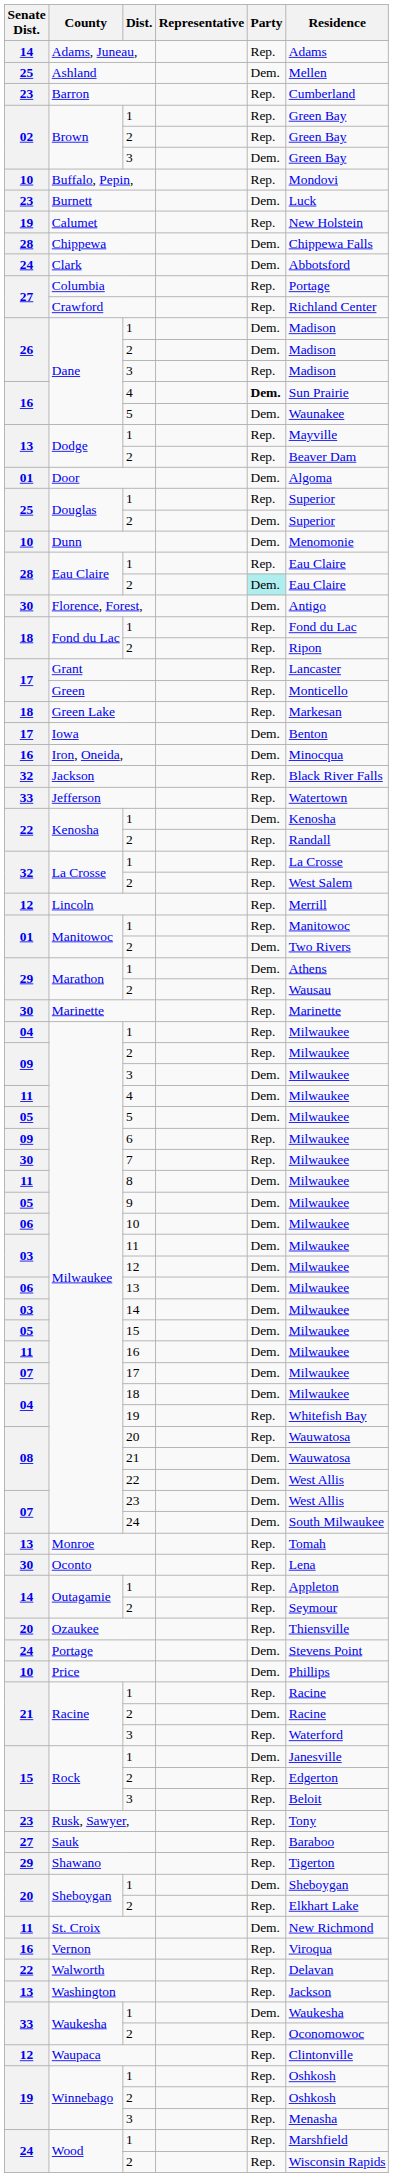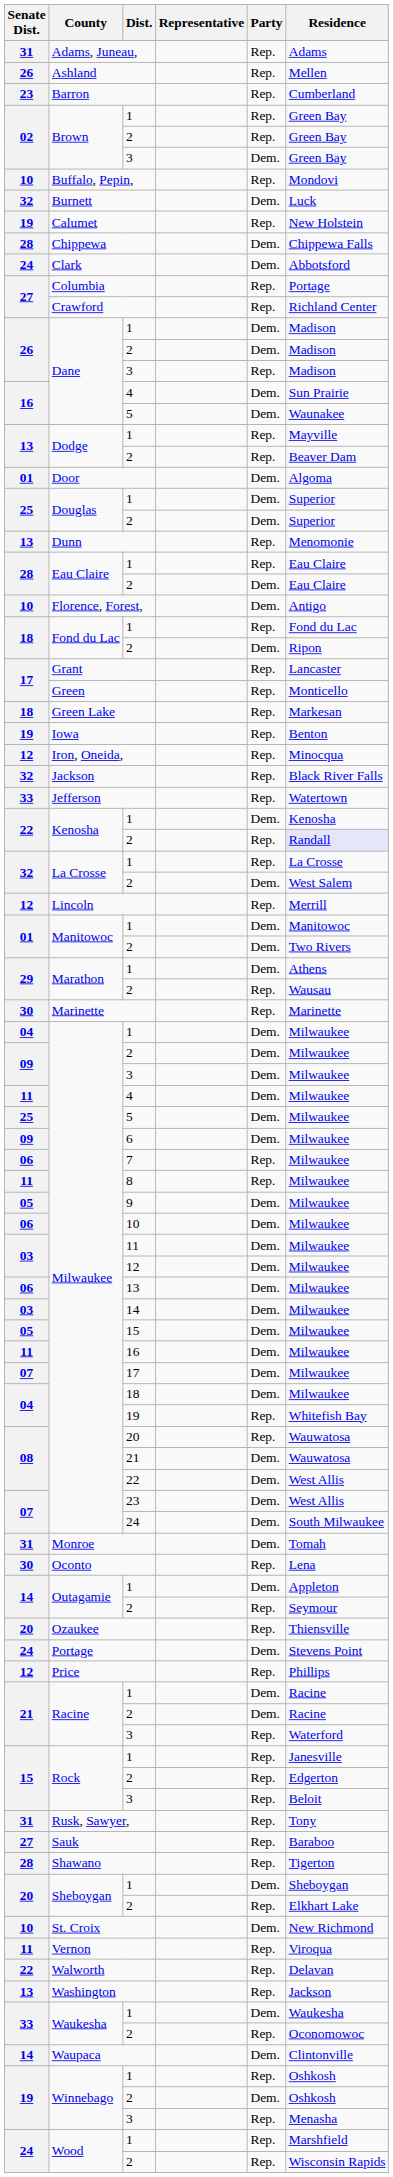 <table class="wikitable sortable">
 <tr>
 <th>Senate<br>Dist.</th>
 <th>County</th>
 <th>Dist.</th>
 <th>Representative</th>
 <th>Party</th>
 <th>Residence</th>
 </tr>
 <tr>
-<th><a href='#'>14</a></th>
+<th><a href='#'>31</a></th>
 <td text-align="left" colspan="2"><a href='#'>Adams</a>, <a href='#'>Juneau</a>, </td>
 <td></td>
 <td>Rep.</td>
 <td><a href='#'>Adams</a></td>
 </tr>
 <tr>
-<th><a href='#'>25</a></th>
+<th><a href='#'>26</a></th>
 <td text-align="left" colspan="2"><a href='#'>Ashland</a> </td>
 <td></td>
-<td>Dem.</td>
+<td>Rep.</td>
 <td><a href='#'>Mellen</a></td>
 </tr>
 <tr>
 <th><a href='#'>23</a></th>
 <td text-align="left" colspan="2"><a href='#'>Barron</a></td>
 <td></td>
 <td>Rep.</td>
 <td><a href='#'>Cumberland</a></td>
 </tr>
 <tr>
 <th rowspan="3"><a href='#'>02</a></th>
 <td text-align="left" rowspan="3"><a href='#'>Brown</a></td>
 <td>1</td>
 <td></td>
 <td>Rep.</td>
 <td><a href='#'>Green Bay</a></td>
 </tr>
 <tr>
 <td>2</td>
 <td></td>
 <td>Rep.</td>
 <td><a href='#'>Green Bay</a></td>
 </tr>
 <tr>
 <td>3</td>
 <td></td>
 <td>Dem.</td>
 <td><a href='#'>Green Bay</a></td>
 </tr>
 <tr>
 <th><a href='#'>10</a></th>
 <td text-align="left" colspan="2"><a href='#'>Buffalo</a>, <a href='#'>Pepin</a>, </td>
 <td></td>
 <td>Rep.</td>
 <td><a href='#'>Mondovi</a></td>
 </tr>
 <tr>
-<th><a href='#'>23</a></th>
+<th><a href='#'>32</a></th>
 <td text-align="left" colspan="2"><a href='#'>Burnett</a> </td>
 <td></td>
 <td>Dem.</td>
 <td><a href='#'>Luck</a></td>
 </tr>
 <tr>
 <th><a href='#'>19</a></th>
 <td text-align="left" colspan="2"><a href='#'>Calumet</a></td>
 <td></td>
 <td>Rep.</td>
 <td><a href='#'>New Holstein</a></td>
 </tr>
 <tr>
 <th><a href='#'>28</a></th>
 <td text-align="left" colspan="2"><a href='#'>Chippewa</a></td>
 <td></td>
 <td>Dem.</td>
 <td><a href='#'>Chippewa Falls</a></td>
 </tr>
 <tr>
 <th><a href='#'>24</a></th>
 <td text-align="left" colspan="2"><a href='#'>Clark</a></td>
 <td></td>
 <td>Dem.</td>
 <td><a href='#'>Abbotsford</a></td>
 </tr>
 <tr>
 <th rowspan="2"><a href='#'>27</a></th>
 <td text-align="left" colspan="2"><a href='#'>Columbia</a></td>
 <td></td>
 <td>Rep.</td>
 <td><a href='#'>Portage</a></td>
 </tr>
 <tr>
 <td text-align="left" colspan="2"><a href='#'>Crawford</a> </td>
 <td></td>
 <td>Rep.</td>
 <td><a href='#'>Richland Center</a></td>
 </tr>
 <tr>
 <th rowspan="3"><a href='#'>26</a></th>
 <td text-align="left" rowspan="5"><a href='#'>Dane</a></td>
 <td>1</td>
 <td></td>
 <td>Dem.</td>
 <td><a href='#'>Madison</a></td>
 </tr>
 <tr>
 <td>2</td>
 <td></td>
 <td>Dem.</td>
 <td><a href='#'>Madison</a></td>
 </tr>
 <tr>
 <td>3</td>
 <td></td>
 <td>Rep.</td>
 <td><a href='#'>Madison</a></td>
 </tr>
 <tr>
 <th rowspan="2"><a href='#'>16</a></th>
 <td>4</td>
 <td></td>
-<td><strong>Dem.</strong></td>
+<td>Dem.</td>
 <td><a href='#'>Sun Prairie</a></td>
 </tr>
 <tr>
 <td>5</td>
 <td></td>
 <td>Dem.</td>
 <td><a href='#'>Waunakee</a></td>
 </tr>
 <tr>
 <th rowspan="2"><a href='#'>13</a></th>
 <td text-align="left" rowspan="2"><a href='#'>Dodge</a></td>
 <td>1</td>
 <td></td>
 <td>Rep.</td>
 <td><a href='#'>Mayville</a></td>
 </tr>
 <tr>
 <td>2</td>
 <td></td>
 <td>Rep.</td>
 <td><a href='#'>Beaver Dam</a></td>
 </tr>
 <tr>
 <th><a href='#'>01</a></th>
 <td text-align="left" colspan="2"><a href='#'>Door</a> </td>
 <td></td>
 <td>Dem.</td>
 <td><a href='#'>Algoma</a></td>
 </tr>
 <tr>
 <th rowspan="2"><a href='#'>25</a></th>
 <td text-align="left" rowspan="2"><a href='#'>Douglas</a></td>
 <td>1</td>
 <td></td>
-<td>Rep.</td>
+<td>Dem.</td>
 <td><a href='#'>Superior</a></td>
 </tr>
 <tr>
 <td>2</td>
 <td></td>
 <td>Dem.</td>
 <td><a href='#'>Superior</a></td>
 </tr>
 <tr>
-<th><a href='#'>10</a></th>
+<th><a href='#'>13</a></th>
 <td text-align="left" colspan="2"><a href='#'>Dunn</a></td>
 <td></td>
-<td>Dem.</td>
+<td>Rep.</td>
 <td><a href='#'>Menomonie</a></td>
 </tr>
 <tr>
 <th rowspan="2"><a href='#'>28</a></th>
 <td text-align="left" rowspan="2"><a href='#'>Eau Claire</a></td>
 <td>1</td>
 <td></td>
 <td>Rep.</td>
 <td><a href='#'>Eau Claire</a></td>
 </tr>
 <tr>
 <td>2</td>
 <td></td>
-<td style="background: paleturquoise;">Dem.</td>
+<td>Dem.</td>
 <td><a href='#'>Eau Claire</a></td>
 </tr>
 <tr>
-<th><a href='#'>30</a></th>
+<th><a href='#'>10</a></th>
 <td text-align="left" colspan="2"><a href='#'>Florence</a>, <a href='#'>Forest</a>, </td>
 <td></td>
 <td>Dem.</td>
 <td><a href='#'>Antigo</a></td>
 </tr>
 <tr>
 <th rowspan="2"><a href='#'>18</a></th>
 <td text-align="left" rowspan="2"><a href='#'>Fond du Lac</a></td>
 <td>1</td>
 <td></td>
 <td>Rep.</td>
 <td><a href='#'>Fond du Lac</a></td>
 </tr>
 <tr>
 <td>2</td>
 <td></td>
-<td>Rep.</td>
+<td>Dem.</td>
 <td><a href='#'>Ripon</a></td>
 </tr>
 <tr>
 <th rowspan="2"><a href='#'>17</a></th>
 <td text-align="left" colspan="2"><a href='#'>Grant</a></td>
 <td></td>
 <td>Rep.</td>
 <td><a href='#'>Lancaster</a></td>
 </tr>
 <tr>
 <td text-align="left" colspan="2"><a href='#'>Green</a></td>
 <td></td>
 <td>Rep.</td>
 <td><a href='#'>Monticello</a></td>
 </tr>
 <tr>
 <th><a href='#'>18</a></th>
 <td text-align="left" colspan="2"><a href='#'>Green Lake</a> </td>
 <td></td>
 <td>Rep.</td>
 <td><a href='#'>Markesan</a></td>
 </tr>
 <tr>
-<th><a href='#'>17</a></th>
+<th><a href='#'>19</a></th>
 <td text-align="left" colspan="2"><a href='#'>Iowa</a> </td>
 <td></td>
-<td>Dem.</td>
+<td>Rep.</td>
 <td><a href='#'>Benton</a></td>
 </tr>
 <tr>
-<th><a href='#'>16</a></th>
+<th><a href='#'>12</a></th>
 <td text-align="left" colspan="2"><a href='#'>Iron</a>, <a href='#'>Oneida</a>, </td>
 <td></td>
-<td>Dem.</td>
+<td>Rep.</td>
 <td><a href='#'>Minocqua</a></td>
 </tr>
 <tr>
 <th><a href='#'>32</a></th>
 <td text-align="left" colspan="2"><a href='#'>Jackson</a> </td>
 <td></td>
 <td>Rep.</td>
 <td><a href='#'>Black River Falls</a></td>
 </tr>
 <tr>
 <th><a href='#'>33</a></th>
 <td text-align="left" colspan="2"><a href='#'>Jefferson</a></td>
 <td></td>
 <td>Rep.</td>
 <td><a href='#'>Watertown</a></td>
 </tr>
 <tr>
 <th rowspan="2"><a href='#'>22</a></th>
 <td text-align="left" rowspan="2"><a href='#'>Kenosha</a></td>
 <td>1</td>
 <td></td>
 <td>Dem.</td>
 <td><a href='#'>Kenosha</a></td>
 </tr>
 <tr>
 <td>2</td>
 <td></td>
 <td>Rep.</td>
-<td><a href='#'>Randall</a></td>
+<td style="background: lavender;"><a href='#'>Randall</a></td>
 </tr>
 <tr>
 <th rowspan="2"><a href='#'>32</a></th>
 <td text-align="left" rowspan="2"><a href='#'>La Crosse</a></td>
 <td>1</td>
 <td></td>
 <td>Rep.</td>
 <td><a href='#'>La Crosse</a></td>
 </tr>
 <tr>
 <td>2</td>
 <td></td>
-<td>Rep.</td>
+<td>Dem.</td>
 <td><a href='#'>West Salem</a></td>
 </tr>
 <tr>
 <th><a href='#'>12</a></th>
 <td text-align="left" colspan="2"><a href='#'>Lincoln</a></td>
 <td></td>
 <td>Rep.</td>
 <td><a href='#'>Merrill</a></td>
 </tr>
 <tr>
 <th rowspan="2"><a href='#'>01</a></th>
 <td rowspan="2" text-align="left"><a href='#'>Manitowoc</a></td>
 <td>1</td>
 <td></td>
-<td>Rep.</td>
+<td>Dem.</td>
 <td><a href='#'>Manitowoc</a></td>
 </tr>
 <tr>
 <td>2</td>
 <td></td>
 <td>Dem.</td>
 <td><a href='#'>Two Rivers</a></td>
 </tr>
 <tr>
 <th rowspan="2"><a href='#'>29</a></th>
 <td text-align="left" rowspan="2"><a href='#'>Marathon</a></td>
 <td>1</td>
 <td></td>
 <td>Dem.</td>
 <td><a href='#'>Athens</a></td>
 </tr>
 <tr>
 <td>2</td>
 <td></td>
 <td>Rep.</td>
 <td><a href='#'>Wausau</a></td>
 </tr>
 <tr>
 <th><a href='#'>30</a></th>
 <td text-align="left" colspan="2"><a href='#'>Marinette</a></td>
 <td></td>
 <td>Rep.</td>
 <td><a href='#'>Marinette</a></td>
 </tr>
 <tr>
 <th><a href='#'>04</a></th>
 <td text-align="left" rowspan="24"><a href='#'>Milwaukee</a></td>
 <td>1</td>
 <td></td>
-<td>Rep.</td>
+<td>Dem.</td>
 <td><a href='#'>Milwaukee</a></td>
 </tr>
 <tr>
 <th rowspan="2"><a href='#'>09</a></th>
 <td>2</td>
 <td></td>
-<td>Rep.</td>
+<td>Dem.</td>
 <td><a href='#'>Milwaukee</a></td>
 </tr>
 <tr>
 <td>3</td>
 <td></td>
 <td>Dem.</td>
 <td><a href='#'>Milwaukee</a></td>
 </tr>
 <tr>
 <th><a href='#'>11</a></th>
 <td>4</td>
 <td></td>
 <td>Dem.</td>
 <td><a href='#'>Milwaukee</a></td>
 </tr>
 <tr>
-<th><a href='#'>05</a></th>
+<th><a href='#'>25</a></th>
 <td>5</td>
 <td></td>
 <td>Dem.</td>
 <td><a href='#'>Milwaukee</a></td>
 </tr>
 <tr>
 <th><a href='#'>09</a></th>
 <td>6</td>
 <td></td>
-<td>Rep.</td>
+<td>Dem.</td>
 <td><a href='#'>Milwaukee</a></td>
 </tr>
 <tr>
-<th><a href='#'>30</a></th>
+<th><a href='#'>06</a></th>
 <td>7</td>
 <td></td>
 <td>Rep.</td>
 <td><a href='#'>Milwaukee</a></td>
 </tr>
 <tr>
 <th><a href='#'>11</a></th>
 <td>8</td>
 <td></td>
-<td>Dem.</td>
+<td>Rep.</td>
 <td><a href='#'>Milwaukee</a></td>
 </tr>
 <tr>
 <th><a href='#'>05</a></th>
 <td>9</td>
 <td></td>
 <td>Dem.</td>
 <td><a href='#'>Milwaukee</a></td>
 </tr>
 <tr>
 <th><a href='#'>06</a></th>
 <td>10</td>
 <td></td>
 <td>Dem.</td>
 <td><a href='#'>Milwaukee</a></td>
 </tr>
 <tr>
 <th rowspan="2"><a href='#'>03</a></th>
 <td>11</td>
 <td></td>
 <td>Dem.</td>
 <td><a href='#'>Milwaukee</a></td>
 </tr>
 <tr>
 <td>12</td>
 <td></td>
 <td>Dem.</td>
 <td><a href='#'>Milwaukee</a></td>
 </tr>
 <tr>
 <th><a href='#'>06</a></th>
 <td>13</td>
 <td></td>
 <td>Dem.</td>
 <td><a href='#'>Milwaukee</a></td>
 </tr>
 <tr>
 <th><a href='#'>03</a></th>
 <td>14</td>
 <td></td>
 <td>Dem.</td>
 <td><a href='#'>Milwaukee</a></td>
 </tr>
 <tr>
 <th><a href='#'>05</a></th>
 <td>15</td>
 <td></td>
 <td>Dem.</td>
 <td><a href='#'>Milwaukee</a></td>
 </tr>
 <tr>
 <th><a href='#'>11</a></th>
 <td>16</td>
 <td></td>
 <td>Dem.</td>
 <td><a href='#'>Milwaukee</a></td>
 </tr>
 <tr>
 <th><a href='#'>07</a></th>
 <td>17</td>
 <td></td>
 <td>Dem.</td>
 <td><a href='#'>Milwaukee</a></td>
 </tr>
 <tr>
 <th rowspan="2"><a href='#'>04</a></th>
 <td>18</td>
 <td></td>
 <td>Dem.</td>
 <td><a href='#'>Milwaukee</a></td>
 </tr>
 <tr>
 <td>19</td>
 <td></td>
 <td>Rep.</td>
 <td><a href='#'>Whitefish Bay</a></td>
 </tr>
 <tr>
 <th rowspan="3"><a href='#'>08</a></th>
 <td>20</td>
 <td></td>
 <td>Rep.</td>
 <td><a href='#'>Wauwatosa</a></td>
 </tr>
 <tr>
 <td>21</td>
 <td></td>
 <td>Dem.</td>
 <td><a href='#'>Wauwatosa</a></td>
 </tr>
 <tr>
 <td>22</td>
 <td></td>
 <td>Dem.</td>
 <td><a href='#'>West Allis</a></td>
 </tr>
 <tr>
 <th rowspan="2"><a href='#'>07</a></th>
 <td>23</td>
 <td></td>
 <td>Dem.</td>
 <td><a href='#'>West Allis</a></td>
 </tr>
 <tr>
 <td>24</td>
 <td></td>
 <td>Dem.</td>
 <td><a href='#'>South Milwaukee</a></td>
 </tr>
 <tr>
-<th><a href='#'>13</a></th>
+<th><a href='#'>31</a></th>
 <td text-align="left" colspan="2"><a href='#'>Monroe</a></td>
 <td></td>
-<td>Rep.</td>
+<td>Dem.</td>
 <td><a href='#'>Tomah</a></td>
 </tr>
 <tr>
 <th><a href='#'>30</a></th>
 <td text-align="left" colspan="2"><a href='#'>Oconto</a></td>
 <td></td>
 <td>Rep.</td>
 <td><a href='#'>Lena</a></td>
 </tr>
 <tr>
 <th rowspan="2"><a href='#'>14</a></th>
 <td text-align="left" rowspan="2"><a href='#'>Outagamie</a></td>
 <td>1</td>
 <td></td>
-<td>Rep.</td>
+<td>Dem.</td>
 <td><a href='#'>Appleton</a></td>
 </tr>
 <tr>
 <td>2</td>
 <td></td>
 <td>Rep.</td>
 <td><a href='#'>Seymour</a></td>
 </tr>
 <tr>
 <th><a href='#'>20</a></th>
 <td text-align="left" colspan="2"><a href='#'>Ozaukee</a></td>
 <td></td>
 <td>Rep.</td>
 <td><a href='#'>Thiensville</a></td>
 </tr>
 <tr>
 <th><a href='#'>24</a></th>
 <td text-align="left" colspan="2"><a href='#'>Portage</a></td>
 <td></td>
 <td>Dem.</td>
 <td><a href='#'>Stevens Point</a></td>
 </tr>
 <tr>
-<th><a href='#'>10</a></th>
+<th><a href='#'>12</a></th>
 <td text-align="left" colspan="2"><a href='#'>Price</a> </td>
 <td></td>
-<td>Dem.</td>
+<td>Rep.</td>
 <td><a href='#'>Phillips</a></td>
 </tr>
 <tr>
 <th rowspan="3"><a href='#'>21</a></th>
 <td text-align="left" rowspan="3"><a href='#'>Racine</a></td>
 <td>1</td>
 <td></td>
-<td>Rep.</td>
+<td>Dem.</td>
 <td><a href='#'>Racine</a></td>
 </tr>
 <tr>
 <td>2</td>
 <td></td>
 <td>Dem.</td>
 <td><a href='#'>Racine</a></td>
 </tr>
 <tr>
 <td>3</td>
 <td></td>
 <td>Rep.</td>
 <td><a href='#'>Waterford</a></td>
 </tr>
 <tr>
 <th rowspan="3"><a href='#'>15</a></th>
 <td text-align="left" rowspan="3"><a href='#'>Rock</a></td>
 <td>1</td>
 <td></td>
-<td>Dem.</td>
+<td>Rep.</td>
 <td><a href='#'>Janesville</a></td>
 </tr>
 <tr>
 <td>2</td>
 <td> </td>
 <td>Rep.</td>
 <td><a href='#'>Edgerton</a></td>
 </tr>
 <tr>
 <td>3</td>
 <td></td>
 <td>Rep.</td>
 <td><a href='#'>Beloit</a></td>
 </tr>
 <tr>
-<th><a href='#'>23</a></th>
+<th><a href='#'>31</a></th>
 <td text-align="left" colspan="2"><a href='#'>Rusk</a>, <a href='#'>Sawyer</a>, </td>
 <td></td>
 <td>Rep.</td>
 <td><a href='#'>Tony</a></td>
 </tr>
 <tr>
 <th><a href='#'>27</a></th>
 <td text-align="left" colspan="2"><a href='#'>Sauk</a></td>
 <td></td>
 <td>Rep.</td>
 <td><a href='#'>Baraboo</a></td>
 </tr>
 <tr>
-<th><a href='#'>29</a></th>
+<th><a href='#'>28</a></th>
 <td text-align="left" colspan="2"><a href='#'>Shawano</a> </td>
 <td></td>
 <td>Rep.</td>
 <td><a href='#'>Tigerton</a></td>
 </tr>
 <tr>
 <th rowspan="2"><a href='#'>20</a></th>
 <td text-align="left" rowspan="2"><a href='#'>Sheboygan</a></td>
 <td>1</td>
 <td> </td>
 <td>Dem.</td>
 <td><a href='#'>Sheboygan</a></td>
 </tr>
 <tr>
 <td>2</td>
 <td></td>
 <td>Rep.</td>
 <td><a href='#'>Elkhart Lake</a></td>
 </tr>
 <tr>
-<th><a href='#'>11</a></th>
+<th><a href='#'>10</a></th>
 <td text-align="left" colspan="2"><a href='#'>St. Croix</a></td>
 <td></td>
 <td>Dem.</td>
 <td><a href='#'>New Richmond</a></td>
 </tr>
 <tr>
-<th><a href='#'>16</a></th>
+<th><a href='#'>11</a></th>
 <td text-align="left" colspan="2"><a href='#'>Vernon</a></td>
 <td></td>
 <td>Rep.</td>
 <td><a href='#'>Viroqua</a></td>
 </tr>
 <tr>
 <th><a href='#'>22</a></th>
 <td text-align="left" colspan="2"><a href='#'>Walworth</a></td>
 <td></td>
 <td>Rep.</td>
 <td><a href='#'>Delavan</a></td>
 </tr>
 <tr>
 <th><a href='#'>13</a></th>
 <td text-align="left" colspan="2"><a href='#'>Washington</a></td>
 <td></td>
 <td>Rep.</td>
 <td><a href='#'>Jackson</a></td>
 </tr>
 <tr>
 <th rowspan="2"><a href='#'>33</a></th>
 <td text-align="left" rowspan="2"><a href='#'>Waukesha</a></td>
 <td>1</td>
 <td></td>
 <td>Dem.</td>
 <td><a href='#'>Waukesha</a></td>
 </tr>
 <tr>
 <td>2</td>
 <td></td>
 <td>Rep.</td>
 <td><a href='#'>Oconomowoc</a></td>
 </tr>
 <tr>
-<th><a href='#'>12</a></th>
+<th><a href='#'>14</a></th>
 <td text-align="left" colspan="2"><a href='#'>Waupaca</a></td>
 <td></td>
-<td>Rep.</td>
+<td>Dem.</td>
 <td><a href='#'>Clintonville</a></td>
 </tr>
 <tr>
 <th rowspan="3"><a href='#'>19</a></th>
 <td text-align="left" rowspan="3"><a href='#'>Winnebago</a></td>
 <td>1</td>
 <td></td>
 <td>Rep.</td>
 <td><a href='#'>Oshkosh</a></td>
 </tr>
 <tr>
 <td>2</td>
 <td></td>
-<td>Rep.</td>
+<td>Dem.</td>
 <td><a href='#'>Oshkosh</a></td>
 </tr>
 <tr>
 <td>3</td>
 <td></td>
 <td>Rep.</td>
 <td><a href='#'>Menasha</a></td>
 </tr>
 <tr>
 <th rowspan="2"><a href='#'>24</a></th>
 <td text-align="left" rowspan="2"><a href='#'>Wood</a></td>
 <td>1</td>
 <td></td>
 <td>Rep.</td>
 <td><a href='#'>Marshfield</a></td>
 </tr>
 <tr>
 <td>2</td>
 <td></td>
 <td>Rep.</td>
 <td><a href='#'>Wisconsin Rapids</a></td>
 </tr>
 </table>
